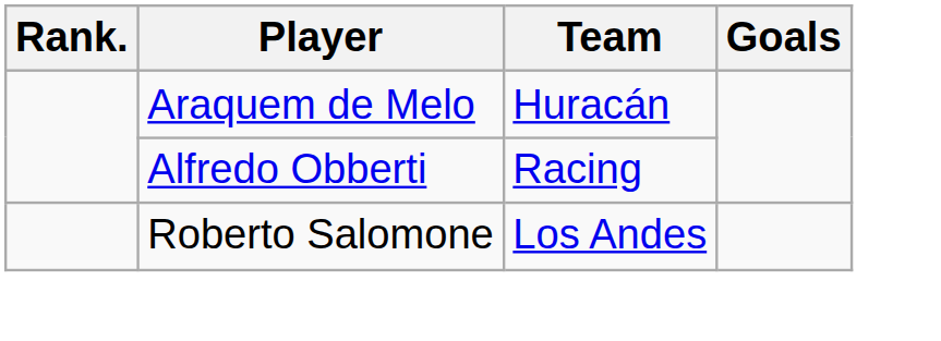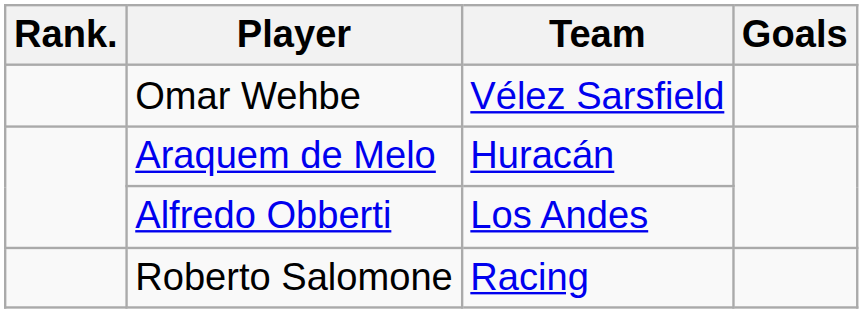 <table class="wikitable" style="text-align:">
 <tr>
 <th>Rank.</th>
 <th>Player</th>
 <th>Team</th>
 <th>Goals</th>
+</tr>
+<tr>
+<td></td>
+<td> Omar Wehbe</td>
+<td><a href='#'>Vélez Sarsfield</a></td>
+<td></td>
 </tr>
 <tr>
 <td rowspan=2></td>
 <td> <a href='#'>Araquem de Melo</a></td>
 <td><a href='#'>Huracán</a></td>
 <td rowspan=2></td>
 </tr>
 <tr>
 <td> <a href='#'>Alfredo Obberti</a></td>
-<td><a href='#'>Racing</a></td>
+<td><a href='#'>Los Andes</a></td>
 </tr>
 <tr>
 <td></td>
 <td> Roberto Salomone</td>
-<td><a href='#'>Los Andes</a></td>
+<td><a href='#'>Racing</a></td>
 <td></td>
 </tr>
 </table>
